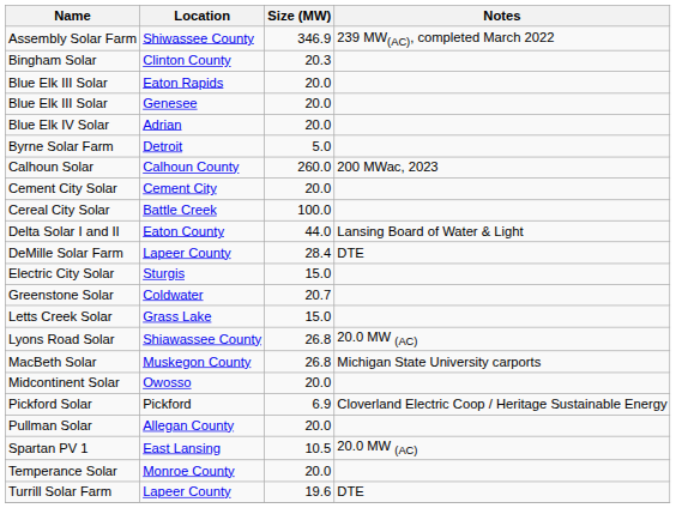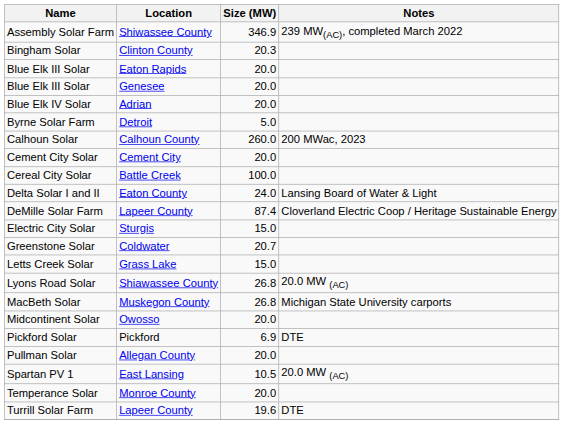 <table class="wikitable sortable">
 <tr>
 <th>Name</th>
 <th>Location</th>
 <th>Size (MW)</th>
 <th>Notes</th>
 </tr>
 <tr>
 <td>Assembly Solar Farm</td>
 <td><a href='#'>Shiwassee County</a></td>
 <td align= "right">346.9</td>
 <td>239 MW<sub>(AC)</sub>, completed March 2022 </td>
 </tr>
 <tr>
 <td>Bingham Solar</td>
 <td><a href='#'>Clinton County</a></td>
 <td align= "right">20.3</td>
 <td></td>
 </tr>
 <tr>
 <td>Blue Elk III Solar</td>
 <td><a href='#'>Eaton Rapids</a></td>
 <td align= "right">20.0</td>
 <td></td>
 </tr>
 <tr>
 <td>Blue Elk III Solar</td>
 <td><a href='#'>Genesee</a></td>
 <td align= "right">20.0</td>
 <td></td>
 </tr>
 <tr>
 <td>Blue Elk IV Solar</td>
 <td><a href='#'>Adrian</a></td>
 <td align= "right">20.0</td>
 <td></td>
 </tr>
 <tr>
 <td>Byrne Solar Farm</td>
 <td><a href='#'>Detroit</a></td>
 <td align= "right">5.0</td>
 <td></td>
 </tr>
 <tr>
 <td>Calhoun Solar</td>
 <td><a href='#'>Calhoun County</a></td>
 <td align= "right">260.0</td>
 <td>200 MWac, 2023 </td>
 </tr>
 <tr>
 <td>Cement City Solar</td>
 <td><a href='#'>Cement City</a></td>
 <td align= "right">20.0</td>
 <td></td>
 </tr>
 <tr>
 <td>Cereal City Solar</td>
 <td><a href='#'>Battle Creek</a></td>
 <td align= "right">100.0</td>
 <td></td>
 </tr>
 <tr>
 <td>Delta Solar I and II</td>
 <td><a href='#'>Eaton County</a></td>
-<td align= "right">44.0</td>
+<td align= "right">24.0</td>
 <td>Lansing Board of Water & Light</td>
 </tr>
 <tr>
 <td>DeMille Solar Farm</td>
 <td><a href='#'>Lapeer County</a></td>
-<td align= "right">28.4</td>
-<td>DTE</td>
+<td align= "right">87.4</td>
+<td>Cloverland Electric Coop / Heritage Sustainable Energy</td>
 </tr>
 <tr>
 <td>Electric City Solar</td>
 <td><a href='#'>Sturgis</a></td>
 <td align= "right">15.0</td>
 <td></td>
 </tr>
 <tr>
 <td>Greenstone Solar</td>
 <td><a href='#'>Coldwater</a></td>
 <td align= "right">20.7</td>
 <td></td>
 </tr>
 <tr>
 <td>Letts Creek Solar</td>
 <td><a href='#'>Grass Lake</a></td>
 <td align= "right">15.0</td>
 <td></td>
 </tr>
 <tr>
 <td>Lyons Road Solar</td>
 <td><a href='#'>Shiawassee County</a></td>
 <td align= "right">26.8</td>
 <td>20.0 MW <sub>(AC)</sub></td>
 </tr>
 <tr>
 <td>MacBeth Solar</td>
 <td><a href='#'>Muskegon County</a></td>
 <td align= "right">26.8</td>
 <td>Michigan State University carports</td>
 </tr>
 <tr>
 <td>Midcontinent Solar</td>
 <td><a href='#'>Owosso</a></td>
 <td align= "right">20.0</td>
 <td></td>
 </tr>
 <tr>
 <td>Pickford Solar</td>
 <td>Pickford</td>
 <td align="right">6.9</td>
-<td>Cloverland Electric Coop / Heritage Sustainable Energy</td>
+<td>DTE</td>
 </tr>
 <tr>
 <td>Pullman Solar</td>
 <td><a href='#'>Allegan County</a></td>
 <td align= "right">20.0</td>
 <td></td>
 </tr>
 <tr>
 <td>Spartan PV 1</td>
 <td><a href='#'>East Lansing</a></td>
 <td align= "right">10.5</td>
 <td>20.0 MW <sub>(AC)</sub></td>
 </tr>
 <tr>
 <td>Temperance Solar</td>
 <td><a href='#'>Monroe County</a></td>
 <td align= "right">20.0</td>
 <td></td>
 </tr>
 <tr>
 <td>Turrill Solar Farm</td>
 <td><a href='#'>Lapeer County</a></td>
 <td align= "right">19.6</td>
 <td>DTE</td>
 </tr>
 <tr>
 </tr>
 </table>
